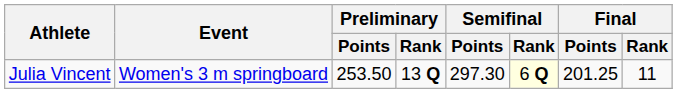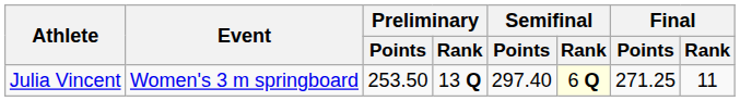 <table class=wikitable style="font-size:90%">
 <tr>
 <th rowspan="2">Athlete</th>
 <th rowspan="2">Event</th>
 <th colspan="2">Preliminary</th>
 <th colspan="2">Semifinal</th>
 <th colspan="2">Final</th>
 </tr>
 <tr style="font-size:95%">
 <th>Points</th>
 <th>Rank</th>
 <th>Points</th>
 <th>Rank</th>
 <th>Points</th>
 <th>Rank</th>
 </tr>
 <tr align=center>
 <td align=left><a href='#'>Julia Vincent</a></td>
 <td align=left><a href='#'>Women's 3 m springboard</a></td>
 <td>253.50</td>
 <td>13 <strong>Q</strong></td>
-<td>297.30</td>
+<td>297.40</td>
 <td style="background: lightyellow;">6 <strong>Q</strong></td>
-<td>201.25</td>
+<td>271.25</td>
 <td>11</td>
 </tr>
 </table>
